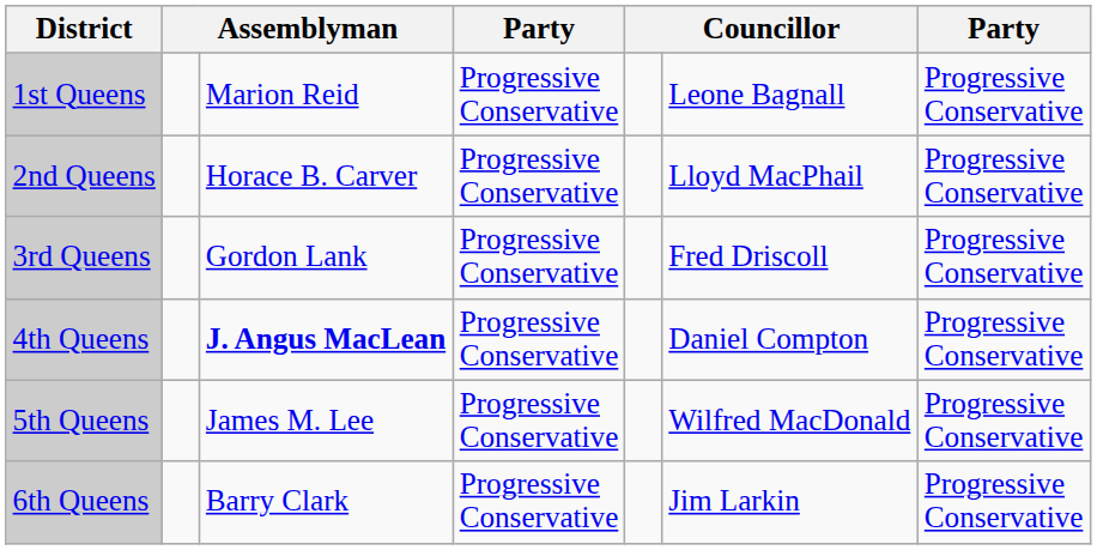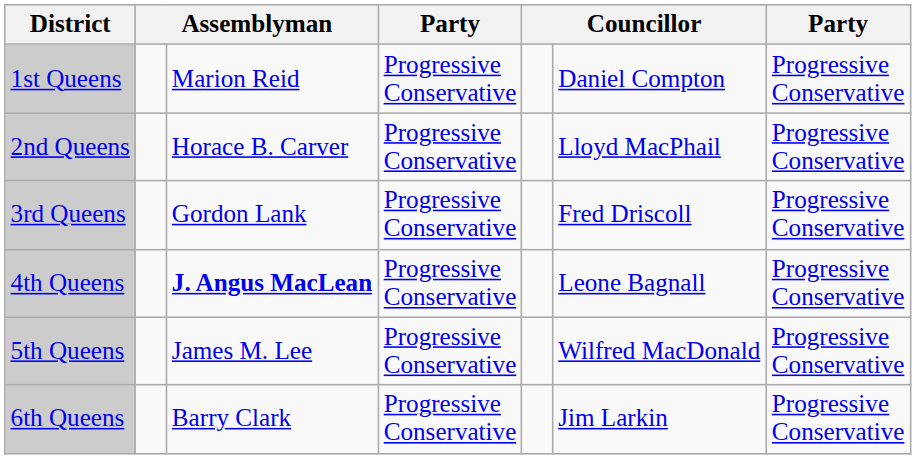 <table class="wikitable">
 <tr>
 <th>District</th>
 <th colspan="2">Assemblyman</th>
 <th>Party</th>
 <th colspan="2">Councillor</th>
 <th>Party</th>
 </tr>
 <tr>
 <td bgcolor="CCCCCC"><a href='#'>1st Queens</a></td>
 <td>   </td>
 <td><a href='#'>Marion Reid</a></td>
 <td><a href='#'>Progressive <br> Conservative</a></td>
 <td>   </td>
-<td><a href='#'>Leone Bagnall</a></td>
+<td><a href='#'>Daniel Compton</a></td>
 <td><a href='#'>Progressive <br> Conservative</a></td>
 </tr>
 <tr>
 <td bgcolor="CCCCCC"><a href='#'>2nd Queens</a></td>
 <td>   </td>
 <td><a href='#'>Horace B. Carver</a></td>
 <td><a href='#'>Progressive <br> Conservative</a></td>
 <td>   </td>
 <td><a href='#'>Lloyd MacPhail</a></td>
 <td><a href='#'>Progressive <br> Conservative</a></td>
 </tr>
 <tr>
 <td bgcolor="CCCCCC"><a href='#'>3rd Queens</a></td>
 <td>   </td>
 <td><a href='#'>Gordon Lank</a></td>
 <td><a href='#'>Progressive <br> Conservative</a></td>
 <td>   </td>
 <td><a href='#'>Fred Driscoll</a></td>
 <td><a href='#'>Progressive <br> Conservative</a></td>
 </tr>
 <tr>
 <td bgcolor="CCCCCC"><a href='#'>4th Queens</a></td>
 <td>   </td>
 <td><strong><a href='#'>J. Angus MacLean</a></strong></td>
 <td><a href='#'>Progressive <br> Conservative</a></td>
 <td>   </td>
-<td><a href='#'>Daniel Compton</a></td>
+<td><a href='#'>Leone Bagnall</a></td>
 <td><a href='#'>Progressive <br> Conservative</a></td>
 </tr>
 <tr>
 <td bgcolor="CCCCCC"><a href='#'>5th Queens</a></td>
 <td>   </td>
 <td><a href='#'>James M. Lee</a></td>
 <td><a href='#'>Progressive <br> Conservative</a></td>
 <td>   </td>
 <td><a href='#'>Wilfred MacDonald</a></td>
 <td><a href='#'>Progressive <br> Conservative</a></td>
 </tr>
 <tr>
 <td bgcolor="CCCCCC"><a href='#'>6th Queens</a></td>
 <td>   </td>
 <td><a href='#'>Barry Clark</a></td>
 <td><a href='#'>Progressive <br> Conservative</a></td>
 <td>   </td>
 <td><a href='#'>Jim Larkin</a></td>
 <td><a href='#'>Progressive <br> Conservative</a></td>
 </tr>
 </table>
